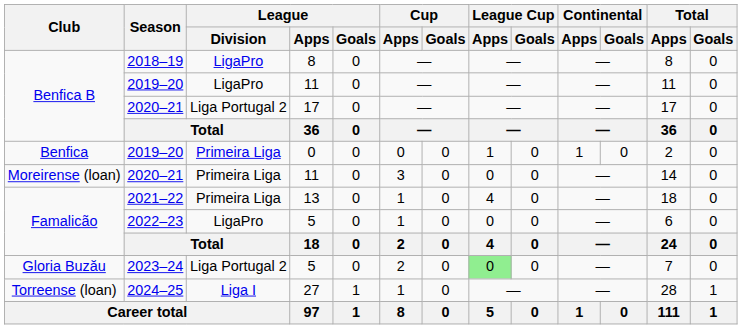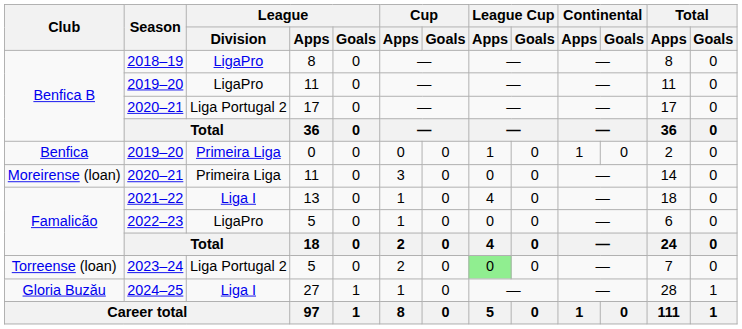 <table class="wikitable" style="text-align: center">
 <tr>
 <th rowspan="2">Club</th>
 <th rowspan="2">Season</th>
 <th colspan="3">League</th>
 <th colspan="2">Cup</th>
 <th colspan="2">League Cup</th>
 <th colspan="2">Continental</th>
 <th colspan="2">Total</th>
 </tr>
 <tr>
 <th>Division</th>
 <th>Apps</th>
 <th>Goals</th>
 <th>Apps</th>
 <th>Goals</th>
 <th>Apps</th>
 <th>Goals</th>
 <th>Apps</th>
 <th>Goals</th>
 <th>Apps</th>
 <th>Goals</th>
 </tr>
 <tr>
 <td rowspan="4"><a href='#'>Benfica B</a></td>
 <td><a href='#'>2018–19</a></td>
 <td><a href='#'>LigaPro</a></td>
 <td>8</td>
 <td>0</td>
 <td colspan="2">—</td>
 <td colspan="2">—</td>
 <td colspan="2">—</td>
 <td>8</td>
 <td>0</td>
 </tr>
 <tr>
 <td><a href='#'>2019–20</a></td>
 <td>LigaPro</td>
 <td>11</td>
 <td>0</td>
 <td colspan="2">—</td>
 <td colspan="2">—</td>
 <td colspan="2">—</td>
 <td>11</td>
 <td>0</td>
 </tr>
 <tr>
 <td><a href='#'>2020–21</a></td>
 <td>Liga Portugal 2</td>
 <td>17</td>
 <td>0</td>
 <td colspan="2">—</td>
 <td colspan="2">—</td>
 <td colspan="2">—</td>
 <td>17</td>
 <td>0</td>
 </tr>
 <tr>
 <th colspan="2">Total</th>
 <th>36</th>
 <th>0</th>
 <th colspan="2">—</th>
 <th colspan="2">—</th>
 <th colspan="2">—</th>
 <th>36</th>
 <th>0</th>
 </tr>
 <tr>
 <td><a href='#'>Benfica</a></td>
 <td><a href='#'>2019–20</a></td>
 <td><a href='#'>Primeira Liga</a></td>
 <td>0</td>
 <td>0</td>
 <td>0</td>
 <td>0</td>
 <td>1</td>
 <td>0</td>
 <td>1</td>
 <td>0</td>
 <td>2</td>
 <td>0</td>
 </tr>
 <tr>
 <td><a href='#'>Moreirense</a> (loan)</td>
 <td><a href='#'>2020–21</a></td>
 <td>Primeira Liga</td>
 <td>11</td>
 <td>0</td>
 <td>3</td>
 <td>0</td>
 <td>0</td>
 <td>0</td>
 <td colspan="2">—</td>
 <td>14</td>
 <td>0</td>
 </tr>
 <tr>
 <td rowspan="3"><a href='#'>Famalicão</a></td>
 <td><a href='#'>2021–22</a></td>
-<td>Primeira Liga</td>
+<td><a href='#'>Liga I</a></td>
 <td>13</td>
 <td>0</td>
 <td>1</td>
 <td>0</td>
 <td>4</td>
 <td>0</td>
 <td colspan="2">—</td>
 <td>18</td>
 <td>0</td>
 </tr>
 <tr>
 <td><a href='#'>2022–23</a></td>
 <td>LigaPro</td>
 <td>5</td>
 <td>0</td>
 <td>1</td>
 <td>0</td>
 <td>0</td>
 <td>0</td>
 <td colspan="2">—</td>
 <td>6</td>
 <td>0</td>
 </tr>
 <tr>
 <th colspan="2">Total</th>
 <th>18</th>
 <th>0</th>
 <th>2</th>
 <th>0</th>
 <th>4</th>
 <th>0</th>
 <th colspan="2">—</th>
 <th>24</th>
 <th>0</th>
 </tr>
 <tr>
-<td><a href='#'>Gloria Buzău</a></td>
+<td><a href='#'>Torreense</a> (loan)</td>
 <td><a href='#'>2023–24</a></td>
 <td>Liga Portugal 2</td>
 <td>5</td>
 <td>0</td>
 <td>2</td>
 <td>0</td>
 <td style="background: lightgreen;">0</td>
 <td>0</td>
 <td colspan="2">—</td>
 <td>7</td>
 <td>0</td>
 </tr>
 <tr>
-<td><a href='#'>Torreense</a> (loan)</td>
+<td><a href='#'>Gloria Buzău</a></td>
 <td><a href='#'>2024–25</a></td>
 <td><a href='#'>Liga I</a></td>
 <td>27</td>
 <td>1</td>
 <td>1</td>
 <td>0</td>
 <td colspan="2">—</td>
 <td colspan="2">—</td>
 <td>28</td>
 <td>1</td>
 </tr>
 <tr>
 <th colspan="3"><strong>Career total</strong></th>
 <th>97</th>
 <th>1</th>
 <th>8</th>
 <th>0</th>
 <th>5</th>
 <th>0</th>
 <th>1</th>
 <th>0</th>
 <th>111</th>
 <th>1</th>
 </tr>
 </table>
